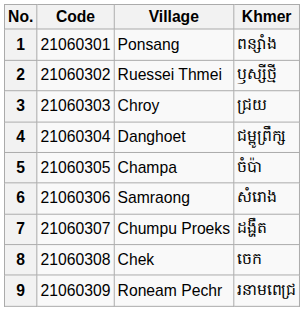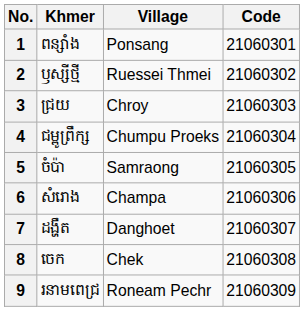 <table class="wikitable sortable mw-collapsible">
 <tr>
 <th>No.</th>
+<th>Khmer</th>
+<th>Village</th>
 <th>Code</th>
-<th>Village</th>
-<th>Khmer</th>
 </tr>
 <tr>
 <th>1</th>
+<td>ពន្សាំង</td>
+<td>Ponsang</td>
 <td>21060301</td>
-<td>Ponsang</td>
-<td>ពន្សាំង</td>
 </tr>
 <tr>
 <th>2</th>
+<td>ឫស្សីថ្មី</td>
+<td>Ruessei Thmei</td>
 <td>21060302</td>
-<td>Ruessei Thmei</td>
-<td>ឫស្សីថ្មី</td>
 </tr>
 <tr>
 <th>3</th>
+<td>ជ្រយ</td>
+<td>Chroy</td>
 <td>21060303</td>
-<td>Chroy</td>
-<td>ជ្រយ</td>
 </tr>
 <tr>
 <th>4</th>
+<td>ជម្ពូព្រឹក្ស</td>
+<td>Chumpu Proeks</td>
 <td>21060304</td>
-<td>Danghoet</td>
-<td>ជម្ពូព្រឹក្ស</td>
 </tr>
 <tr>
 <th>5</th>
+<td>ចំប៉ា</td>
+<td>Samraong</td>
 <td>21060305</td>
-<td>Champa</td>
-<td>ចំប៉ា</td>
 </tr>
 <tr>
 <th>6</th>
+<td>សំរោង</td>
+<td>Champa</td>
 <td>21060306</td>
-<td>Samraong</td>
-<td>សំរោង</td>
 </tr>
 <tr>
 <th>7</th>
+<td>ដង្ហឹត</td>
+<td>Danghoet</td>
 <td>21060307</td>
-<td>Chumpu Proeks</td>
-<td>ដង្ហឹត</td>
 </tr>
 <tr>
 <th>8</th>
+<td>ចេក</td>
+<td>Chek</td>
 <td>21060308</td>
-<td>Chek</td>
-<td>ចេក</td>
 </tr>
 <tr>
 <th>9</th>
+<td>រនាមពេជ្រ</td>
+<td>Roneam Pechr</td>
 <td>21060309</td>
-<td>Roneam Pechr</td>
-<td>រនាមពេជ្រ</td>
 </tr>
 </table>
